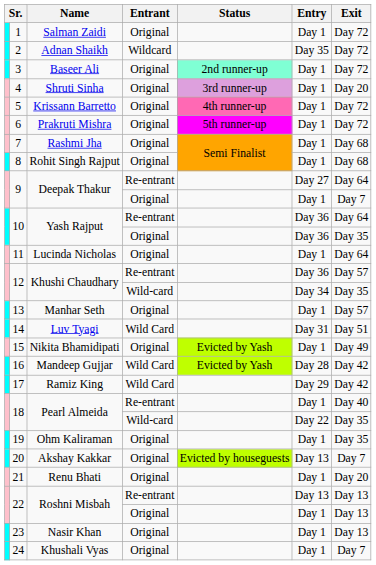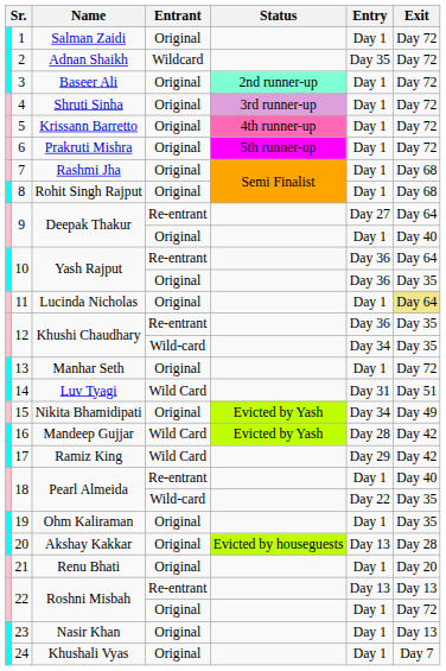 <table class="wikitable sortable" style="text-align:center">
 <tr>
 <th colspan="2">Sr.</th>
 <th>Name</th>
 <th>Entrant</th>
 <th>Status</th>
 <th>Entry</th>
 <th>Exit</th>
 </tr>
 <tr>
 <td style="background:cyan;"></td>
 <td>1</td>
 <td><a href='#'>Salman Zaidi</a></td>
 <td>Original</td>
 <td></td>
 <td>Day 1</td>
 <td>Day 72</td>
 </tr>
 <tr>
 <td style="background:cyan;"></td>
 <td>2</td>
 <td><a href='#'>Adnan Shaikh</a></td>
 <td>Wildcard</td>
 <td></td>
 <td>Day 35</td>
 <td>Day 72</td>
 </tr>
 <tr>
 <td style="background:cyan;"></td>
 <td>3</td>
 <td><a href='#'>Baseer Ali</a></td>
 <td>Original</td>
 <td style ="background:#7FFFD4;">2nd runner-up</td>
 <td>Day 1</td>
 <td>Day 72</td>
 </tr>
 <tr>
 <td style="background:pink;"></td>
 <td>4</td>
 <td><a href='#'>Shruti Sinha</a></td>
 <td>Original</td>
 <td style="background:#DDA0DD;">3rd runner-up</td>
 <td>Day 1</td>
-<td>Day 20</td>
+<td>Day 72</td>
 </tr>
 <tr>
 <td style="background:pink;"></td>
 <td>5</td>
 <td><a href='#'>Krissann Barretto</a></td>
 <td>Original</td>
 <td style="background:#FF69B4; text-align:center;">4th runner-up</td>
 <td>Day 1</td>
 <td>Day 72</td>
 </tr>
 <tr>
 <td style="background:pink;"></td>
 <td>6</td>
 <td><a href='#'>Prakruti Mishra</a></td>
 <td>Original</td>
 <td style="background:#FF00FF;">5th runner-up</td>
 <td>Day 1</td>
 <td>Day 72</td>
 </tr>
 <tr>
 <td style="background:pink;"></td>
 <td>7</td>
 <td><a href='#'>Rashmi Jha</a></td>
 <td>Original</td>
 <td rowspan="2" bgcolor="orange">Semi Finalist</td>
 <td>Day 1</td>
 <td>Day 68</td>
 </tr>
 <tr>
 <td style="background:cyan;"></td>
 <td>8</td>
 <td>Rohit Singh Rajput</td>
 <td>Original</td>
 <td>Day 1</td>
 <td>Day 68</td>
 </tr>
 <tr>
 <td rowspan = 2 style="background:pink;"></td>
 <td rowspan=2>9</td>
 <td rowspan=2>Deepak Thakur</td>
 <td>Re-entrant</td>
 <td></td>
 <td>Day 27</td>
 <td>Day 64</td>
 </tr>
 <tr>
 <td>Original</td>
 <td></td>
 <td>Day 1</td>
-<td>Day 7</td>
+<td>Day 40</td>
 </tr>
 <tr>
 <td rowspan = 2 style="background:cyan;"></td>
 <td rowspan="2">10</td>
 <td rowspan = 2>Yash Rajput</td>
 <td>Re-entrant</td>
 <td></td>
 <td>Day 36</td>
 <td>Day 64</td>
 </tr>
 <tr>
 <td>Original</td>
 <td></td>
 <td>Day 36</td>
 <td>Day 35</td>
 </tr>
 <tr>
 <td style="background:pink;"></td>
 <td>11</td>
 <td>Lucinda Nicholas</td>
 <td>Original</td>
 <td></td>
 <td>Day 1</td>
-<td>Day 64</td>
+<td style="background: khaki;">Day 64</td>
 </tr>
 <tr>
 <td rowspan = 2 style="background:pink;"></td>
 <td rowspan="2">12</td>
 <td rowspan = 2>Khushi Chaudhary</td>
 <td>Re-entrant</td>
 <td></td>
 <td>Day 36</td>
-<td>Day 57</td>
+<td>Day 35</td>
 </tr>
 <tr>
 <td>Wild-card</td>
 <td></td>
 <td>Day 34</td>
 <td>Day 35</td>
 </tr>
 <tr>
 <td style="background:cyan;"></td>
 <td>13</td>
 <td>Manhar Seth</td>
 <td>Original</td>
 <td></td>
 <td>Day 1</td>
-<td>Day 57</td>
+<td>Day 72</td>
 </tr>
 <tr>
 <td style="background:cyan;"></td>
 <td>14</td>
 <td><a href='#'>Luv Tyagi</a></td>
 <td>Wild Card</td>
 <td></td>
 <td>Day 31</td>
 <td>Day 51</td>
 </tr>
 <tr>
 <td style="background:pink;"></td>
 <td>15</td>
 <td>Nikita Bhamidipati</td>
 <td>Original</td>
 <td style="background:#BFFF00;">Evicted by Yash</td>
-<td>Day 1</td>
+<td>Day 34</td>
 <td>Day 49</td>
 </tr>
 <tr>
 <td style="background:cyan;"></td>
 <td>16</td>
 <td>Mandeep Gujjar</td>
 <td>Wild Card</td>
 <td style="background:#BFFF00;">Evicted by Yash</td>
 <td>Day 28</td>
 <td>Day 42</td>
 </tr>
 <tr>
 <td style="background:cyan;"></td>
 <td>17</td>
 <td>Ramiz King</td>
 <td>Wild Card</td>
 <td></td>
 <td>Day 29</td>
 <td>Day 42</td>
 </tr>
 <tr>
 <td rowspan = 2 style="background:pink;"></td>
 <td rowspan="2">18</td>
 <td rowspan = 2>Pearl Almeida</td>
 <td>Re-entrant</td>
 <td></td>
 <td>Day 1</td>
 <td>Day 40</td>
 </tr>
 <tr>
 <td>Wild-card</td>
 <td></td>
 <td>Day 22</td>
 <td>Day 35</td>
 </tr>
 <tr>
 <td style="background:cyan;"></td>
 <td>19</td>
 <td>Ohm Kaliraman</td>
 <td>Original</td>
 <td></td>
 <td>Day 1</td>
 <td>Day 35</td>
 </tr>
 <tr>
 <td style="background:cyan;"></td>
 <td>20</td>
 <td>Akshay Kakkar</td>
 <td>Original</td>
 <td style="background:#BFFF00;">Evicted by houseguests</td>
 <td>Day 13</td>
-<td>Day 7</td>
+<td>Day 28</td>
 </tr>
 <tr>
 <td style="background:pink;"></td>
 <td>21</td>
 <td>Renu Bhati</td>
 <td>Original</td>
 <td></td>
 <td>Day 1</td>
 <td>Day 20</td>
 </tr>
 <tr>
 <td rowspan = 2 style="background:pink;"></td>
 <td rowspan="2">22</td>
 <td rowspan =2>Roshni Misbah</td>
 <td>Re-entrant</td>
 <td></td>
 <td>Day 13</td>
 <td>Day 13</td>
 </tr>
 <tr>
 <td>Original</td>
 <td></td>
 <td>Day 1</td>
-<td>Day 13</td>
+<td>Day 72</td>
 </tr>
 <tr>
 <td style="background:cyan;"></td>
 <td>23</td>
 <td>Nasir Khan</td>
 <td>Original</td>
 <td></td>
 <td>Day 1</td>
 <td>Day 13</td>
 </tr>
 <tr>
 <td style="background:cyan;"></td>
 <td>24</td>
 <td>Khushali Vyas</td>
 <td>Original</td>
 <td></td>
 <td>Day 1</td>
 <td>Day 7</td>
 </tr>
 </table>
